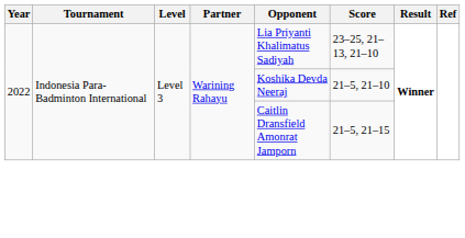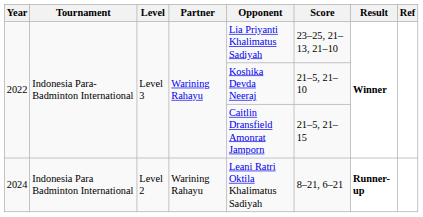 <table class="sortable wikitable" style="font-size: 95%;">
 <tr>
 <th>Year</th>
 <th>Tournament</th>
 <th>Level</th>
 <th>Partner</th>
 <th>Opponent</th>
 <th>Score</th>
 <th>Result</th>
 <th>Ref</th>
 </tr>
 <tr>
 <td align="center" rowspan="3">2022</td>
 <td align="left" rowspan="3">Indonesia Para-Badminton International</td>
 <td align="left" rowspan="3">Level 3</td>
 <td align="left" rowspan="3"> <a href='#'>Warining Rahayu</a></td>
 <td align="left"> <a href='#'>Lia Priyanti</a><br>  <a href='#'>Khalimatus Sadiyah</a></td>
 <td align="left">23–25, 21–13, 21–10</td>
 <td style="text-align:left; background:white" rowspan="3"> <strong>Winner</strong></td>
 <td style="text-align:center; background:white" rowspan="3"></td>
 </tr>
 <tr>
 <td align="left"> <a href='#'>Koshika Devda</a><br>  <a href='#'>Neeraj</a></td>
 <td align="left">21–5, 21–10</td>
 </tr>
 <tr>
 <td align="left"> <a href='#'>Caitlin Dransfield</a><br>  <a href='#'>Amonrat Jamporn</a></td>
 <td align="left">21–5, 21–15</td>
 </tr>
+<tr>
+<td align="center">2024</td>
+<td align="left">Indonesia Para Badminton International</td>
+<td align="left">Level 2</td>
+<td align="left"> Warining Rahayu</td>
+<td align="left"> <a href='#'>Leani Ratri Oktila</a> <br>  Khalimatus Sadiyah</td>
+<td align="left">8–21, 6–21</td>
+<td style="text-align:left; background:white"> <strong>Runner-up</strong></td>
+<td style="text-align:center; background:white"></td>
+</tr>
 </table>
